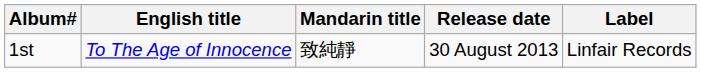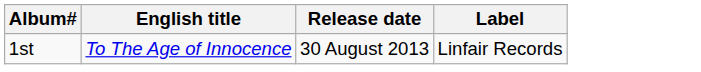 <table class="wikitable">
 <tr>
 <th>Album#</th>
 <th>English title</th>
-<th>Mandarin title</th>
 <th>Release date</th>
 <th>Label</th>
 </tr>
 <tr>
 <td>1st</td>
 <td><em><a href='#'>To The Age of Innocence</a></em></td>
-<td>致純靜</td>
 <td>30 August 2013</td>
 <td>Linfair Records</td>
 </tr>
 </table>
